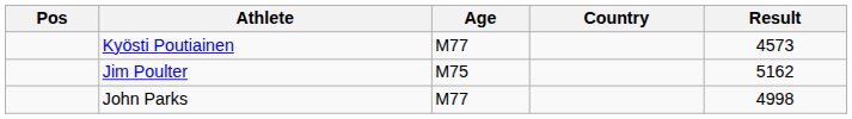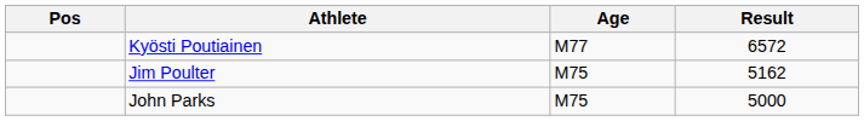 <table class="wikitable"  style="text-align:center; width:50%;">
 <tr>
 <th>Pos</th>
 <th>Athlete</th>
 <th>Age</th>
-<th>Country</th>
 <th>Result</th>
 </tr>
 <tr>
 <td align=center></td>
 <td align=left><a href='#'>Kyösti Poutiainen</a></td>
 <td align=left>M77</td>
-<td align=left></td>
-<td>4573</td>
+<td>6572</td>
 </tr>
 <tr>
 <td align=center></td>
 <td align=left><a href='#'>Jim Poulter</a></td>
 <td align=left>M75</td>
-<td align=left></td>
 <td>5162</td>
 </tr>
 <tr>
 <td align=center></td>
 <td align=left>John Parks</td>
-<td align=left>M77</td>
-<td align=left></td>
-<td>4998</td>
+<td align=left>M75</td>
+<td>5000</td>
 </tr>
 </table>
